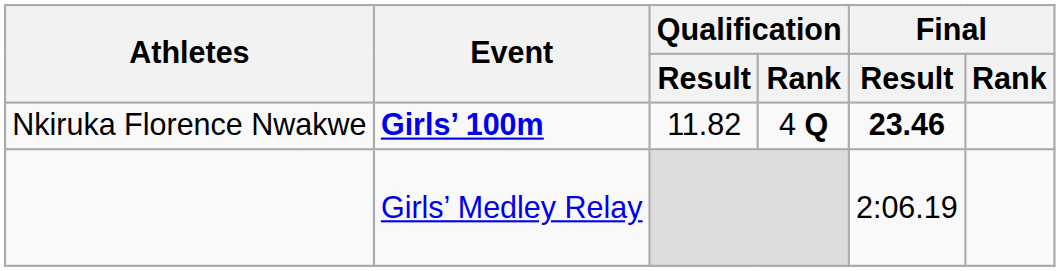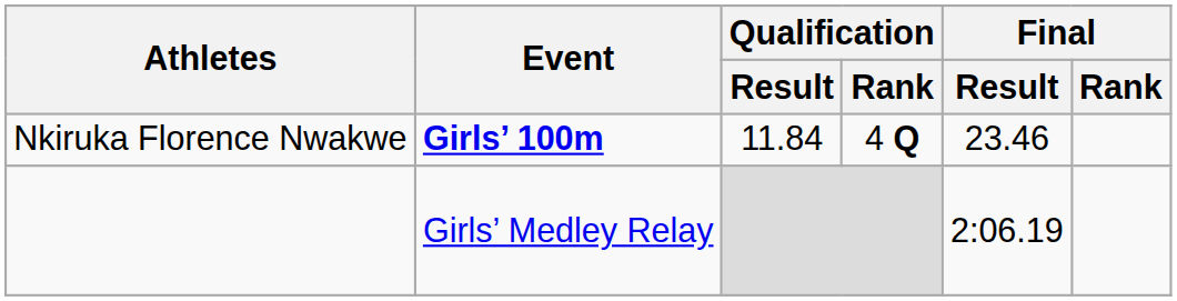 <table class="wikitable" border="1" style="font-size:90%">
 <tr>
 <th rowspan=2>Athletes</th>
 <th rowspan=2>Event</th>
 <th colspan=2>Qualification</th>
 <th colspan=2>Final</th>
 </tr>
 <tr>
 <th>Result</th>
 <th>Rank</th>
 <th>Result</th>
 <th>Rank</th>
 </tr>
 <tr>
 <td>Nkiruka Florence Nwakwe</td>
 <td><strong><a href='#'>Girls’ 100m</a></strong></td>
-<td align=center>11.82</td>
+<td align=center>11.84</td>
 <td align=center>4 <strong>Q</strong></td>
-<td align=center><strong>23.46</strong></td>
+<td align=center>23.46</td>
 <td align=center></td>
 </tr>
 <tr>
 <td><br><br><br></td>
 <td><a href='#'>Girls’ Medley Relay</a></td>
 <td colspan=2 bgcolor=#DCDCDC></td>
 <td align=center>2:06.19</td>
 <td align=center></td>
 </tr>
 </table>
